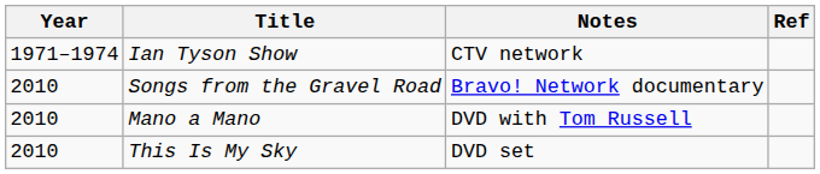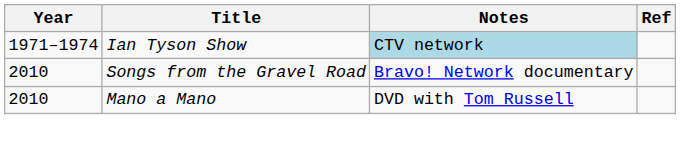 <table class="wikitable">
 <tr>
 <th>Year</th>
 <th>Title</th>
 <th>Notes</th>
 <th>Ref</th>
 </tr>
 <tr>
 <td>1971–1974</td>
 <td><em>Ian Tyson Show</em></td>
-<td>CTV network</td>
+<td style="background: lightblue;">CTV network</td>
 <td></td>
 </tr>
 <tr>
 <td>2010</td>
 <td><em>Songs from the Gravel Road</em></td>
 <td><a href='#'>Bravo! Network</a> documentary</td>
 <td></td>
 </tr>
 <tr>
 <td>2010</td>
 <td><em>Mano a Mano</em></td>
 <td>DVD with <a href='#'>Tom Russell</a></td>
 <td></td>
 </tr>
-<tr>
-<td>2010</td>
-<td><em>This Is My Sky</em></td>
-<td>DVD set</td>
-<td></td>
-</tr>
 </table>
